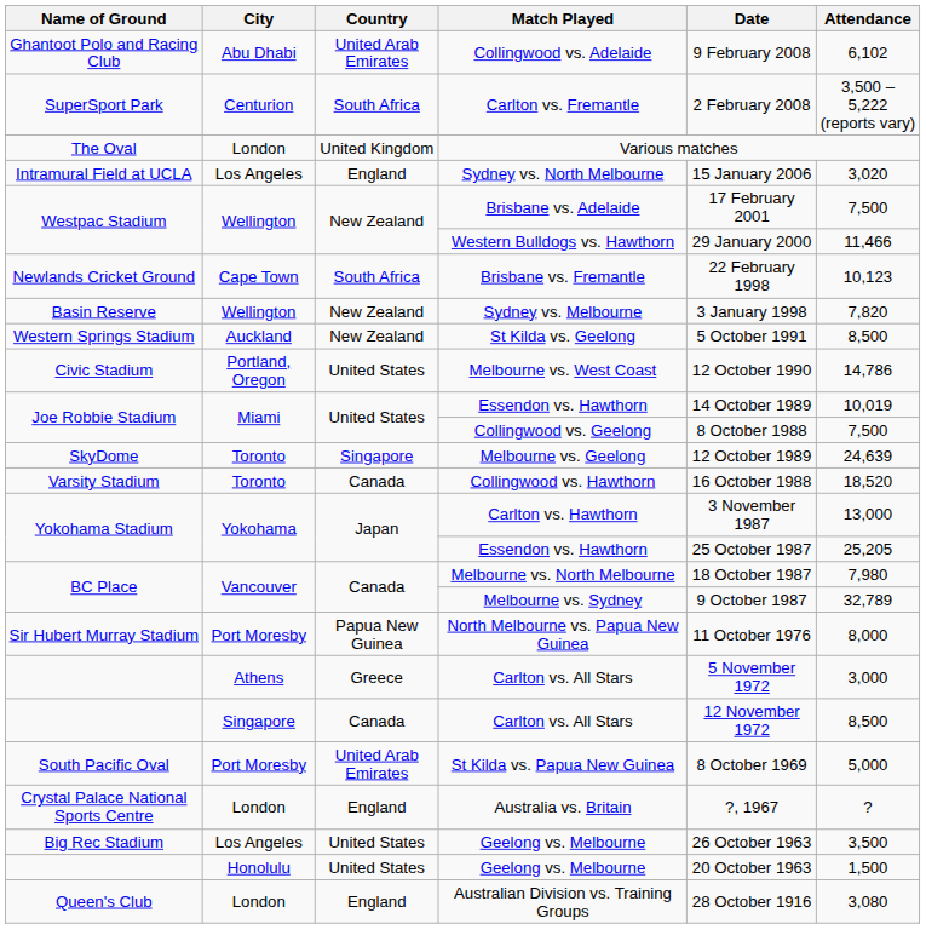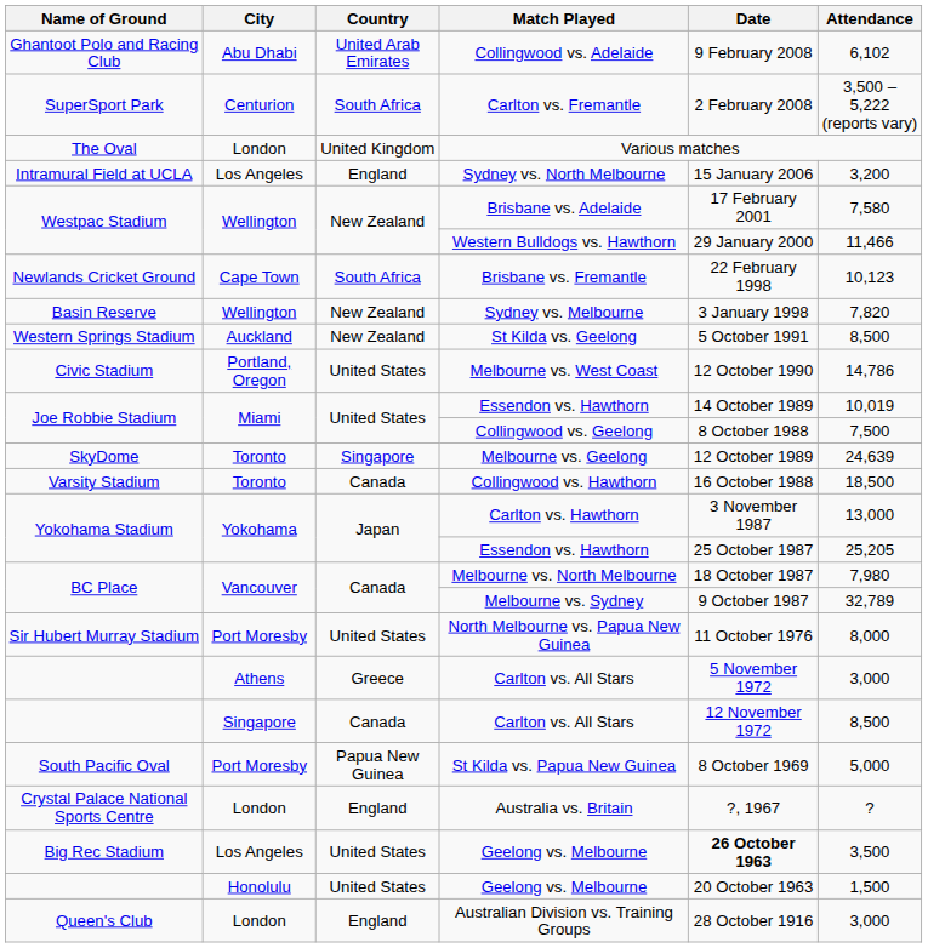 <table class="wikitable" border="1" style="font-size:95%;">
 <tr>
 <th width = 180pt>Name of Ground</th>
 <th width = 100pt>City</th>
 <th width = 110pt>Country</th>
 <th>Match Played</th>
 <th>Date</th>
 <th>Attendance</th>
 </tr>
 <tr>
 <td align = center><a href='#'>Ghantoot Polo and Racing Club</a></td>
 <td align = center><a href='#'>Abu Dhabi</a></td>
 <td align = center><a href='#'>United Arab Emirates</a></td>
 <td align = center><a href='#'>Collingwood</a> vs. <a href='#'>Adelaide</a></td>
 <td align = center>9 February 2008</td>
 <td align = center>6,102</td>
 </tr>
 <tr>
 <td align = center><a href='#'>SuperSport Park</a></td>
 <td align = center><a href='#'>Centurion</a></td>
 <td align = center><a href='#'>South Africa</a></td>
 <td align = center><a href='#'>Carlton</a> vs. <a href='#'>Fremantle</a></td>
 <td align = center>2 February 2008</td>
 <td align = center>3,500 – 5,222 <br>(reports vary)</td>
 </tr>
 <tr>
 <td align = center><a href='#'>The Oval</a></td>
 <td align = center>London</td>
 <td align = center>United Kingdom</td>
 <td colspan="3" align="center">Various matches</td>
 </tr>
 <tr>
 <td align = center><a href='#'>Intramural Field at UCLA</a></td>
 <td align = center>Los Angeles</td>
 <td align = center>England</td>
 <td align = center><a href='#'>Sydney</a> vs. <a href='#'>North Melbourne</a></td>
 <td align = center>15 January 2006</td>
-<td align = center>3,020</td>
+<td align = center>3,200</td>
 </tr>
 <tr>
 <td rowspan="2" align="center"><a href='#'>Westpac Stadium</a></td>
 <td rowspan="2" align="center"><a href='#'>Wellington</a></td>
 <td rowspan="2" align="center">New Zealand</td>
 <td align = center><a href='#'>Brisbane</a> vs. <a href='#'>Adelaide</a></td>
 <td align = center>17 February 2001</td>
-<td align = center>7,500</td>
+<td align = center>7,580</td>
 </tr>
 <tr>
 <td align = center><a href='#'>Western Bulldogs</a> vs. <a href='#'>Hawthorn</a></td>
 <td align = center>29 January 2000</td>
 <td align = center>11,466</td>
 </tr>
 <tr>
 <td align = center><a href='#'>Newlands Cricket Ground</a></td>
 <td align = center><a href='#'>Cape Town</a></td>
 <td align = center><a href='#'>South Africa</a></td>
 <td align = center><a href='#'>Brisbane</a> vs. <a href='#'>Fremantle</a></td>
 <td align = center>22 February 1998</td>
 <td align = center>10,123</td>
 </tr>
 <tr>
 <td align = center><a href='#'>Basin Reserve</a></td>
 <td align = center><a href='#'>Wellington</a></td>
 <td align = center>New Zealand</td>
 <td align = center><a href='#'>Sydney</a> vs. <a href='#'>Melbourne</a></td>
 <td align = center>3 January 1998</td>
 <td align = center>7,820</td>
 </tr>
 <tr>
 <td align = center><a href='#'>Western Springs Stadium</a></td>
 <td align = center><a href='#'>Auckland</a></td>
 <td align = center>New Zealand</td>
 <td align = center><a href='#'>St Kilda</a> vs. <a href='#'>Geelong</a></td>
 <td align = center>5 October 1991</td>
 <td align = center>8,500</td>
 </tr>
 <tr>
 <td align = center><a href='#'>Civic Stadium</a></td>
 <td align = center><a href='#'>Portland, Oregon</a></td>
 <td align = center>United States</td>
 <td align = center><a href='#'>Melbourne</a> vs. <a href='#'>West Coast</a></td>
 <td align = center>12 October 1990</td>
 <td align = center>14,786</td>
 </tr>
 <tr>
 <td rowspan="2" align="center"><a href='#'>Joe Robbie Stadium</a></td>
 <td rowspan="2" align="center"><a href='#'>Miami</a></td>
 <td rowspan="2" align="center">United States</td>
 <td align = center><a href='#'>Essendon</a> vs. <a href='#'>Hawthorn</a></td>
 <td align = center>14 October 1989</td>
 <td align = center>10,019</td>
 </tr>
 <tr>
 <td align = center><a href='#'>Collingwood</a> vs. <a href='#'>Geelong</a></td>
 <td align = center>8 October 1988</td>
 <td align = center>7,500</td>
 </tr>
 <tr>
 <td align = center><a href='#'>SkyDome</a></td>
 <td align = center><a href='#'>Toronto</a></td>
 <td align = center><a href='#'>Singapore</a></td>
 <td align = center><a href='#'>Melbourne</a> vs. <a href='#'>Geelong</a></td>
 <td align = center>12 October 1989</td>
 <td align = center>24,639</td>
 </tr>
 <tr>
 <td align = center><a href='#'>Varsity Stadium</a></td>
 <td align = center><a href='#'>Toronto</a></td>
 <td align = center>Canada</td>
 <td align = center><a href='#'>Collingwood</a> vs. <a href='#'>Hawthorn</a></td>
 <td align = center>16 October 1988</td>
-<td align = center>18,520</td>
+<td align = center>18,500</td>
 </tr>
 <tr>
 <td rowspan="2" align="center"><a href='#'>Yokohama Stadium</a></td>
 <td rowspan="2" align="center"><a href='#'>Yokohama</a></td>
 <td rowspan="2" align="center">Japan</td>
 <td align = center><a href='#'>Carlton</a> vs. <a href='#'>Hawthorn</a></td>
 <td align = center>3 November 1987</td>
 <td align = center>13,000</td>
 </tr>
 <tr>
 <td align = center><a href='#'>Essendon</a> vs. <a href='#'>Hawthorn</a></td>
 <td align = center>25 October 1987</td>
 <td align = center>25,205</td>
 </tr>
 <tr>
 <td rowspan="2" align="center"><a href='#'>BC Place</a></td>
 <td rowspan="2" align="center"><a href='#'>Vancouver</a></td>
 <td rowspan="2" align="center">Canada</td>
 <td align = center><a href='#'>Melbourne</a> vs. <a href='#'>North Melbourne</a></td>
 <td align = center>18 October 1987</td>
 <td align = center>7,980</td>
 </tr>
 <tr>
 <td align = center><a href='#'>Melbourne</a> vs. <a href='#'>Sydney</a></td>
 <td align = center>9 October 1987</td>
 <td align = center>32,789</td>
 </tr>
 <tr>
 <td align = center><a href='#'>Sir Hubert Murray Stadium</a></td>
 <td align = center><a href='#'>Port Moresby</a></td>
-<td align = center>Papua New Guinea</td>
+<td align = center>United States</td>
 <td align = center><a href='#'>North Melbourne</a> vs. <a href='#'>Papua New Guinea</a></td>
 <td align = center>11 October 1976</td>
 <td align = center>8,000</td>
 </tr>
 <tr>
 <td align = center></td>
 <td align = center><a href='#'>Athens</a></td>
 <td align = center>Greece</td>
 <td align = center><a href='#'>Carlton</a> vs. All Stars</td>
 <td align = center><a href='#'>5 November 1972</a></td>
 <td align = center>3,000</td>
 </tr>
 <tr>
 <td align = center></td>
 <td align = center><a href='#'>Singapore</a></td>
 <td align = center>Canada</td>
 <td align = center><a href='#'>Carlton</a> vs. All Stars</td>
 <td align = center><a href='#'>12 November 1972</a></td>
 <td align = center>8,500</td>
 </tr>
 <tr>
 <td align = center><a href='#'>South Pacific Oval</a></td>
 <td align = center><a href='#'>Port Moresby</a></td>
-<td align = center><a href='#'>United Arab Emirates</a></td>
+<td align = center>Papua New Guinea</td>
 <td align = center><a href='#'>St Kilda</a> vs. <a href='#'>Papua New Guinea</a></td>
 <td align = center>8 October 1969</td>
 <td align = center>5,000</td>
 </tr>
 <tr>
 <td align = center><a href='#'>Crystal Palace National Sports Centre</a></td>
 <td align = center>London</td>
 <td align = center>England</td>
 <td align = center>Australia vs. <a href='#'>Britain</a></td>
 <td align = center>?, 1967</td>
 <td align = center>?</td>
 </tr>
 <tr>
 <td align = center><a href='#'>Big Rec Stadium</a></td>
 <td align = center>Los Angeles</td>
 <td align = center>United States</td>
 <td align = center><a href='#'>Geelong</a> vs. <a href='#'>Melbourne</a></td>
-<td align = center>26 October 1963</td>
+<td align = center><strong>26 October 1963</strong></td>
 <td align = center>3,500</td>
 </tr>
 <tr>
 <td align = center></td>
 <td align = center><a href='#'>Honolulu</a></td>
 <td align = center>United States</td>
 <td align = center><a href='#'>Geelong</a> vs. <a href='#'>Melbourne</a></td>
 <td align = center>20 October 1963</td>
 <td align = center>1,500</td>
 </tr>
 <tr>
 <td align = center><a href='#'>Queen's Club</a></td>
 <td align = center>London</td>
 <td align = center>England</td>
 <td align = center>Australian Division vs. Training Groups</td>
 <td align = center>28 October 1916</td>
-<td align = center>3,080</td>
+<td align = center>3,000</td>
 </tr>
 </table>
